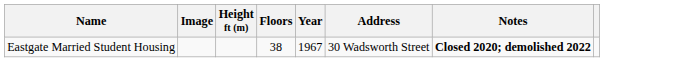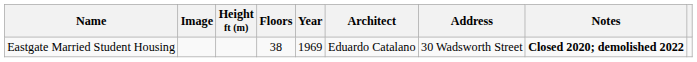 <table class="wikitable sortable plainrowheaders">
 <tr>
 <th scope="col">Name</th>
 <th scope="col" class="unsortable">Image</th>
 <th scope="col">Height<br><small>ft (m)</small></th>
 <th scope="col">Floors</th>
 <th scope="col">Year</th>
+<th scope="col" class="unsortable">Architect</th>
 <th scope="col">Address</th>
 <th scope="col" class="unsortable">Notes</th>
 <th class="unsortable"></th>
 </tr>
 <tr>
 <td>Eastgate Married Student Housing</td>
 <td align="center"></td>
 <td align="center"></td>
 <td align="center">38</td>
-<td align="center">1967</td>
+<td align="center">1969</td>
+<td align="center">Eduardo Catalano</td>
 <td align="center">30 Wadsworth Street</td>
 <td><strong>Closed 2020; demolished 2022</strong></td>
 <td align="center"></td>
 </tr>
 </table>
